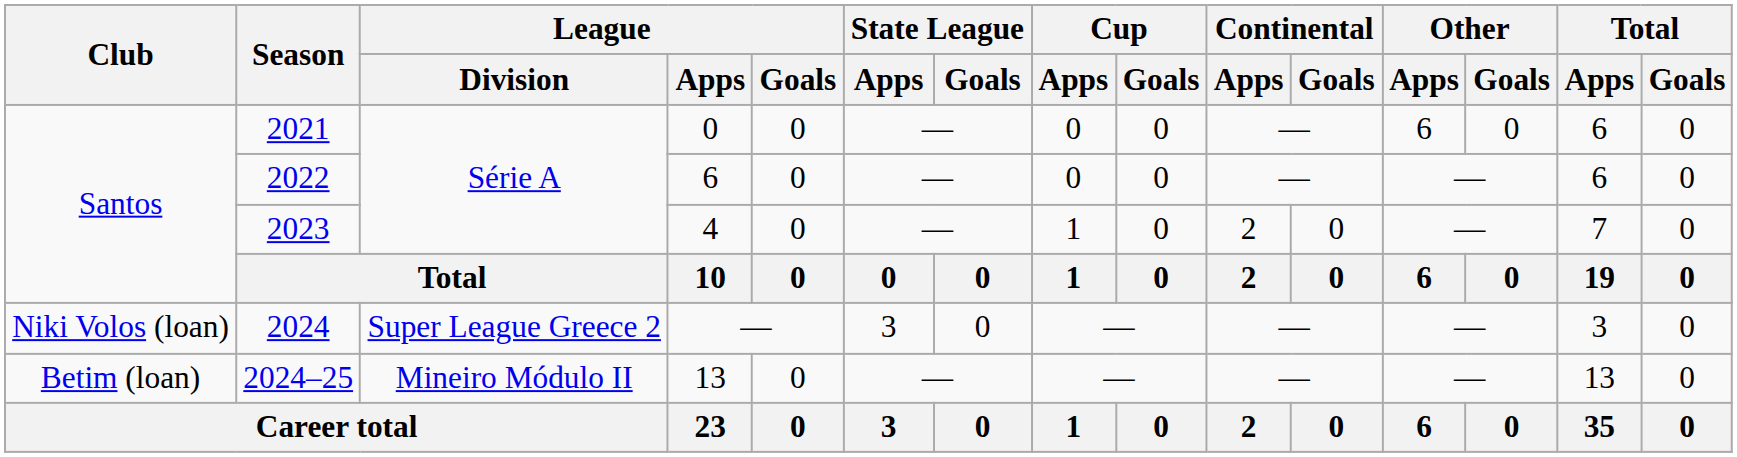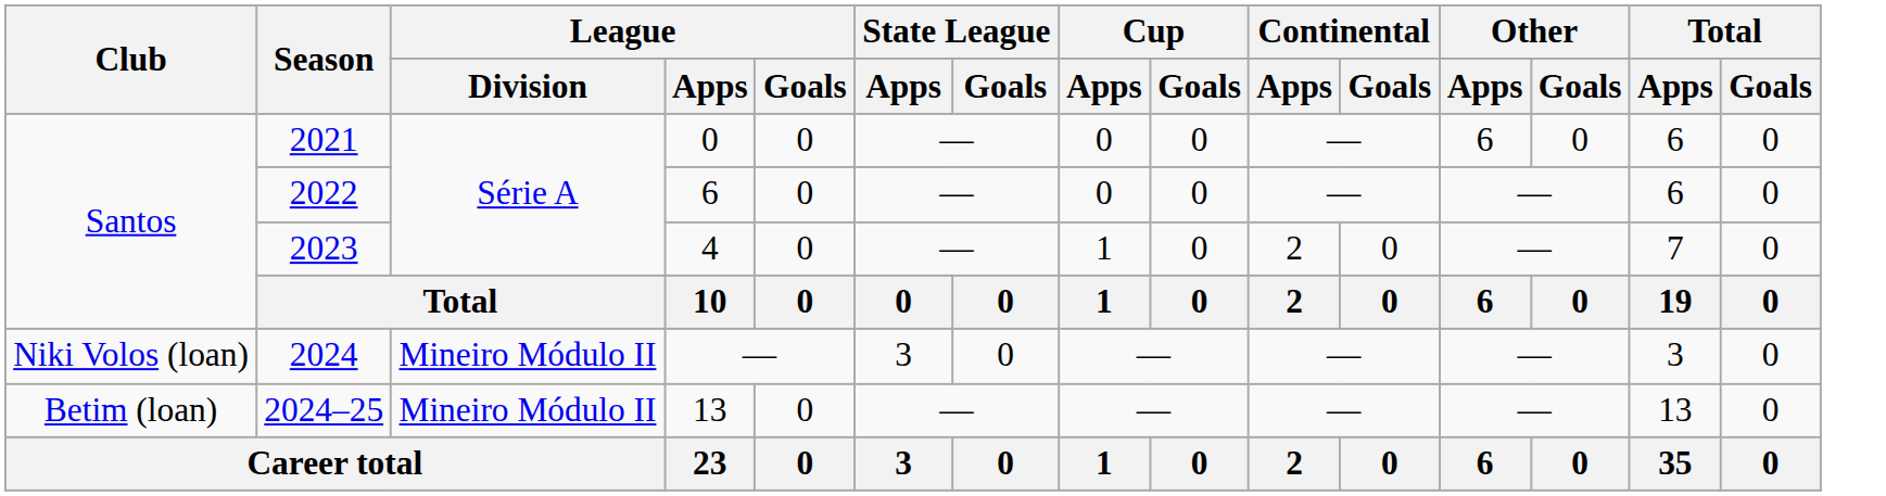 <table class="wikitable" style="text-align: center;">
 <tr>
 <th rowspan="2">Club</th>
 <th rowspan="2">Season</th>
 <th colspan="3">League</th>
 <th colspan="2">State League</th>
 <th colspan="2">Cup</th>
 <th colspan="2">Continental</th>
 <th colspan="2">Other</th>
 <th colspan="2">Total</th>
 </tr>
 <tr>
 <th>Division</th>
 <th>Apps</th>
 <th>Goals</th>
 <th>Apps</th>
 <th>Goals</th>
 <th>Apps</th>
 <th>Goals</th>
 <th>Apps</th>
 <th>Goals</th>
 <th>Apps</th>
 <th>Goals</th>
 <th>Apps</th>
 <th>Goals</th>
 </tr>
 <tr>
 <td rowspan=4><a href='#'>Santos</a></td>
 <td><a href='#'>2021</a></td>
 <td rowspan=3><a href='#'>Série A</a></td>
 <td>0</td>
 <td>0</td>
 <td colspan="2">—</td>
 <td>0</td>
 <td>0</td>
 <td colspan="2">—</td>
 <td>6</td>
 <td>0</td>
 <td>6</td>
 <td>0</td>
 </tr>
 <tr>
 <td><a href='#'>2022</a></td>
 <td>6</td>
 <td>0</td>
 <td colspan="2">—</td>
 <td>0</td>
 <td>0</td>
 <td colspan="2">—</td>
 <td colspan="2">—</td>
 <td>6</td>
 <td>0</td>
 </tr>
 <tr>
 <td><a href='#'>2023</a></td>
 <td>4</td>
 <td>0</td>
 <td colspan="2">—</td>
 <td>1</td>
 <td>0</td>
 <td>2</td>
 <td>0</td>
 <td colspan="2">—</td>
 <td>7</td>
 <td>0</td>
 </tr>
 <tr>
 <th colspan="2">Total</th>
 <th>10</th>
 <th>0</th>
 <th>0</th>
 <th>0</th>
 <th>1</th>
 <th>0</th>
 <th>2</th>
 <th>0</th>
 <th>6</th>
 <th>0</th>
 <th>19</th>
 <th>0</th>
 </tr>
 <tr>
 <td><a href='#'>Niki Volos</a> (loan)</td>
 <td><a href='#'>2024</a></td>
-<td><a href='#'>Super League Greece 2</a></td>
+<td><a href='#'>Mineiro Módulo II</a></td>
 <td colspan="2">—</td>
 <td>3</td>
 <td>0</td>
 <td colspan="2">—</td>
 <td colspan="2">—</td>
 <td colspan="2">—</td>
 <td>3</td>
 <td>0</td>
 </tr>
 <tr>
 <td><a href='#'>Betim</a> (loan)</td>
 <td><a href='#'>2024–25</a></td>
 <td><a href='#'>Mineiro Módulo II</a></td>
 <td>13</td>
 <td>0</td>
 <td colspan="2">—</td>
 <td colspan="2">—</td>
 <td colspan="2">—</td>
 <td colspan="2">—</td>
 <td>13</td>
 <td>0</td>
 </tr>
 <tr>
 <th colspan="3"><strong>Career total</strong></th>
 <th>23</th>
 <th>0</th>
 <th>3</th>
 <th>0</th>
 <th>1</th>
 <th>0</th>
 <th>2</th>
 <th>0</th>
 <th>6</th>
 <th>0</th>
 <th>35</th>
 <th>0</th>
 </tr>
 </table>
